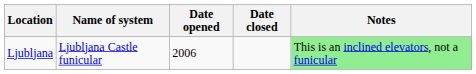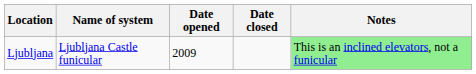 <table class="wikitable" width=100%>
 <tr>
 <th>Location</th>
 <th>Name of system</th>
 <th>Date opened</th>
 <th>Date closed</th>
 <th>Notes</th>
 </tr>
 <tr>
 <td><a href='#'>Ljubljana</a></td>
 <td><a href='#'>Ljubljana Castle funicular</a></td>
-<td>2006</td>
+<td>2009</td>
 <td></td>
 <td style="background: lightgreen;">This is an <a href='#'>inclined elevators</a>, not a <a href='#'>funicular</a></td>
 </tr>
 </table>
